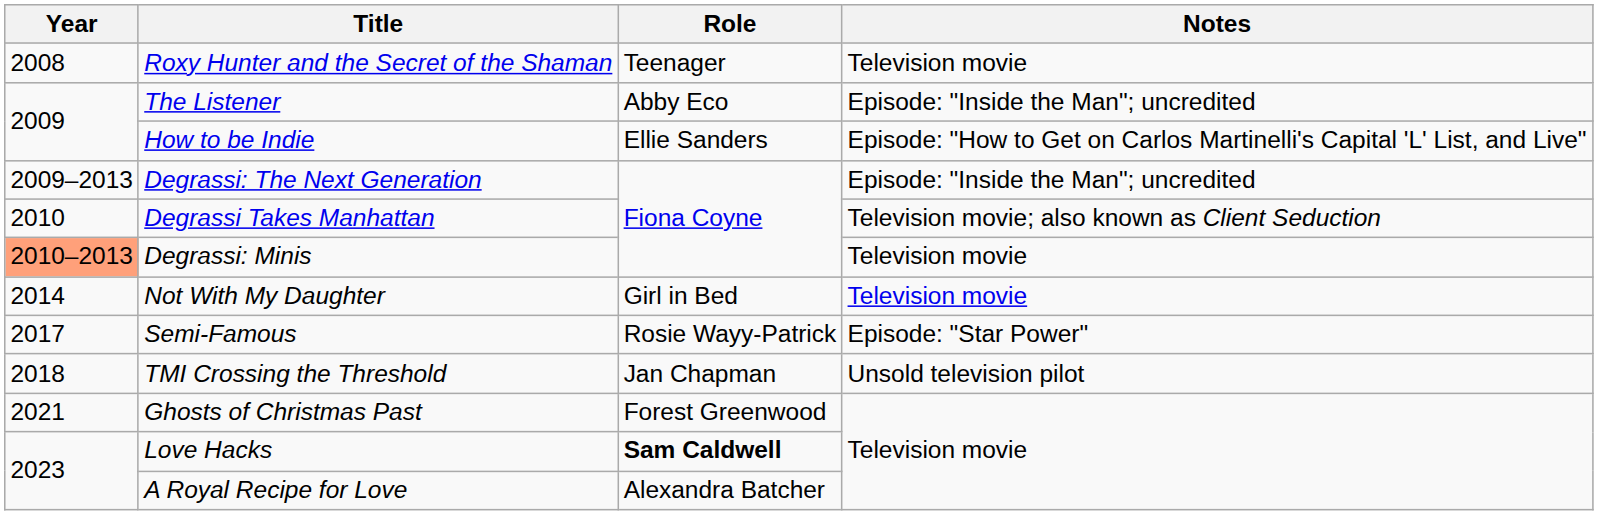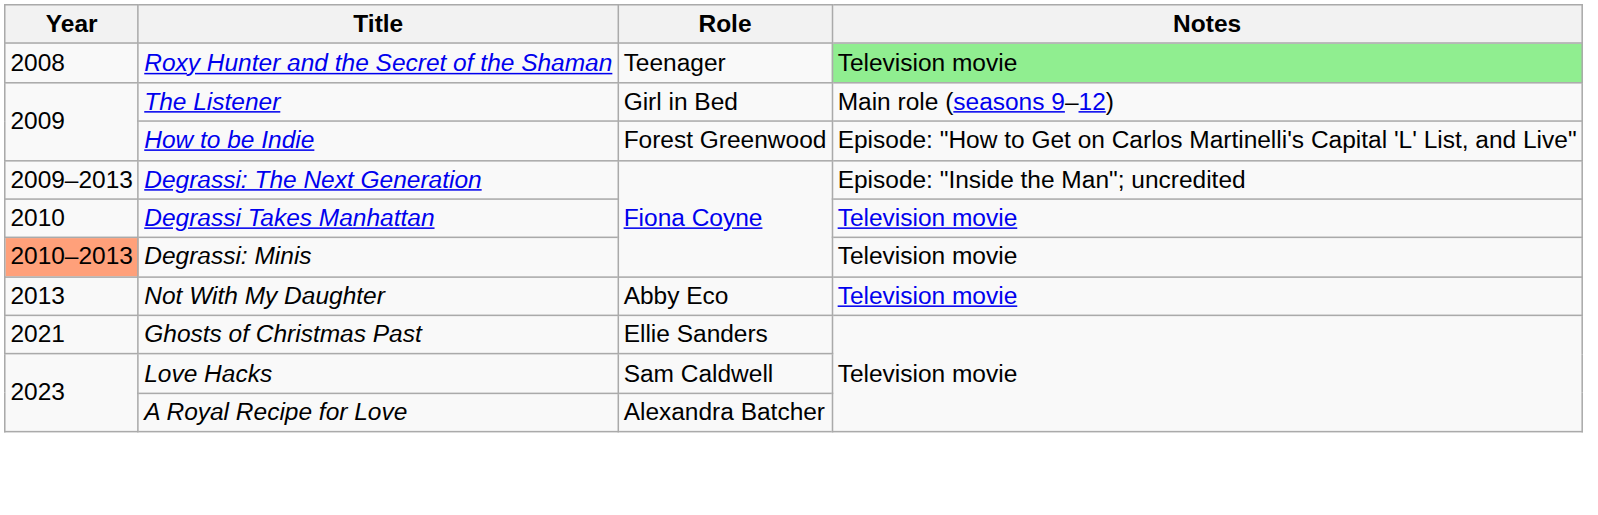 <table class="wikitable sortable">
 <tr>
 <th>Year</th>
 <th>Title</th>
 <th>Role</th>
 <th class="unsortable">Notes</th>
 </tr>
 <tr>
 <td>2008</td>
 <td><em><a href='#'>Roxy Hunter and the Secret of the Shaman</a></em></td>
 <td>Teenager</td>
-<td>Television movie</td>
+<td style="background: lightgreen;">Television movie</td>
 </tr>
 <tr>
 <td rowspan="2">2009</td>
 <td data-sort-value="Listener, The"><em><a href='#'>The Listener</a></em></td>
-<td>Abby Eco</td>
-<td>Episode: "Inside the Man"; uncredited</td>
+<td>Girl in Bed</td>
+<td>Main role (<a href='#'>seasons 9</a>–<a href='#'>12</a>)</td>
 </tr>
 <tr>
 <td><em><a href='#'>How to be Indie</a></em></td>
-<td>Ellie Sanders</td>
+<td>Forest Greenwood</td>
 <td>Episode: "How to Get on Carlos Martinelli's Capital 'L' List, and Live"</td>
 </tr>
 <tr>
 <td>2009–2013</td>
 <td><em><a href='#'>Degrassi: The Next Generation</a></em></td>
 <td rowspan="3"><a href='#'>Fiona Coyne</a></td>
 <td>Episode: "Inside the Man"; uncredited</td>
 </tr>
 <tr>
 <td>2010</td>
 <td><em><a href='#'>Degrassi Takes Manhattan</a></em></td>
-<td>Television movie; also known as <em>Client Seduction</em></td>
+<td><a href='#'>Television movie</a></td>
 </tr>
 <tr>
 <td style="background: lightsalmon;">2010–2013</td>
 <td><em>Degrassi: Minis</em></td>
 <td>Television movie</td>
 </tr>
 <tr>
-<td>2014</td>
+<td>2013</td>
 <td><em>Not With My Daughter</em></td>
-<td>Girl in Bed</td>
+<td>Abby Eco</td>
 <td><a href='#'>Television movie</a></td>
-</tr>
-<tr>
-<td>2017</td>
-<td><em>Semi-Famous</em></td>
-<td>Rosie Wayy-Patrick</td>
-<td>Episode: "Star Power"</td>
-</tr>
-<tr>
-<td>2018</td>
-<td><em>TMI Crossing the Threshold</em></td>
-<td>Jan Chapman</td>
-<td>Unsold television pilot</td>
 </tr>
 <tr>
 <td>2021</td>
 <td><em>Ghosts of Christmas Past</em></td>
-<td>Forest Greenwood</td>
+<td>Ellie Sanders</td>
 <td rowspan="3">Television movie</td>
 </tr>
 <tr>
 <td rowspan="2">2023</td>
 <td><em>Love Hacks</em></td>
-<td><strong>Sam Caldwell</strong></td>
+<td>Sam Caldwell</td>
 </tr>
 <tr>
 <td data-sort-value="Royal Recipe for Love, A"><em>A Royal Recipe for Love</em></td>
 <td>Alexandra Batcher</td>
 </tr>
 </table>
